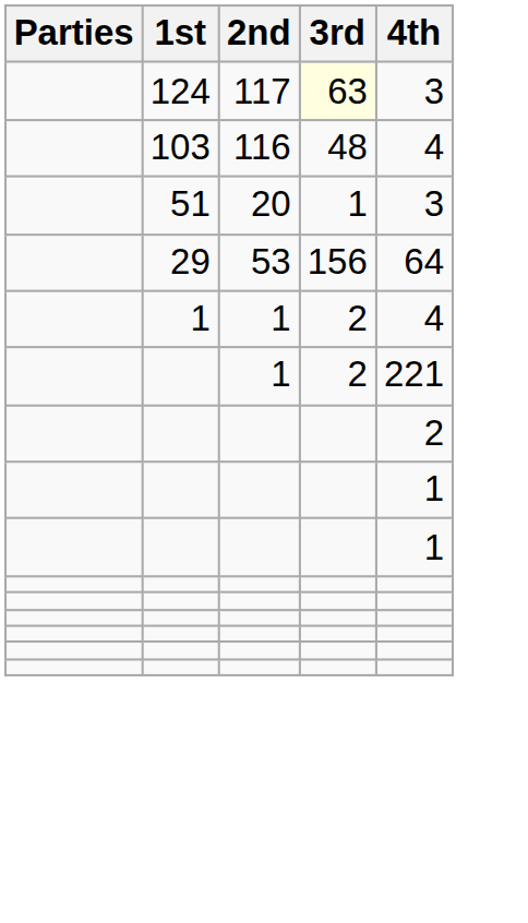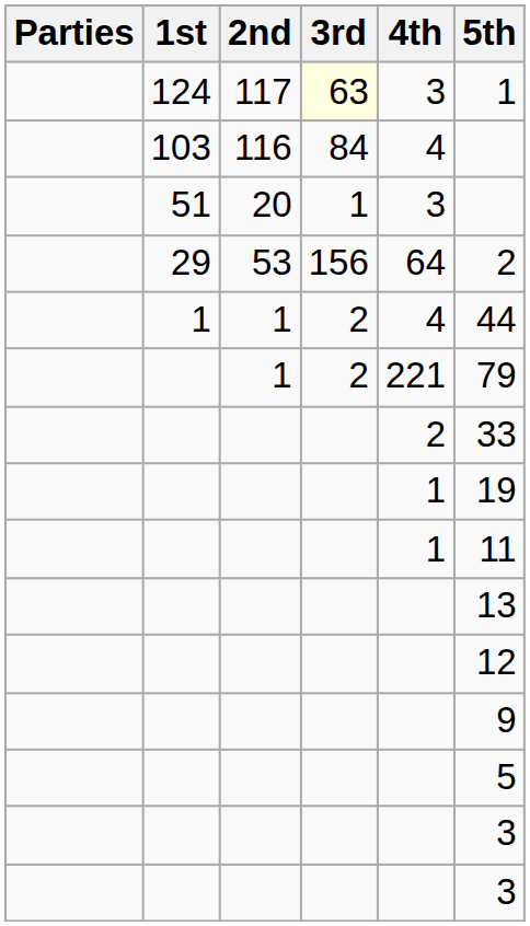 <table class="wikitable" style="text-align:right;">
 <tr>
 <th style="text-align:left;">Parties</th>
 <th>1st</th>
 <th>2nd</th>
 <th>3rd</th>
 <th>4th</th>
+<th>5th</th>
 </tr>
 <tr>
 <td style="text-align:left;"></td>
 <td>124</td>
 <td>117</td>
 <td style="background: lightyellow;">63</td>
 <td>3</td>
+<td>1</td>
 </tr>
 <tr>
 <td style="text-align:left;"></td>
 <td>103</td>
 <td>116</td>
-<td>48</td>
+<td>84</td>
 <td>4</td>
+<td></td>
 </tr>
 <tr>
 <td style="text-align:left;"></td>
 <td>51</td>
 <td>20</td>
 <td>1</td>
 <td>3</td>
+<td></td>
 </tr>
 <tr>
 <td style="text-align:left;"></td>
 <td>29</td>
 <td>53</td>
 <td>156</td>
 <td>64</td>
+<td>2</td>
 </tr>
 <tr>
 <td style="text-align:left;"></td>
 <td>1</td>
 <td>1</td>
 <td>2</td>
 <td>4</td>
+<td>44</td>
 </tr>
 <tr>
 <td style="text-align:left;"></td>
 <td></td>
 <td>1</td>
 <td>2</td>
 <td>221</td>
+<td>79</td>
 </tr>
 <tr>
 <td style="text-align:left;"></td>
 <td></td>
 <td></td>
 <td></td>
 <td>2</td>
+<td>33</td>
 </tr>
 <tr>
 <td style="text-align:left;"></td>
 <td></td>
 <td></td>
 <td></td>
 <td>1</td>
+<td>19</td>
 </tr>
 <tr>
 <td style="text-align:left;"></td>
 <td></td>
 <td></td>
 <td></td>
 <td>1</td>
+<td>11</td>
 </tr>
 <tr>
 <td style="text-align:left;"></td>
 <td></td>
 <td></td>
 <td></td>
 <td></td>
+<td>13</td>
 </tr>
 <tr>
 <td style="text-align:left;"></td>
 <td></td>
 <td></td>
 <td></td>
 <td></td>
+<td>12</td>
 </tr>
 <tr>
 <td style="text-align:left;"></td>
 <td></td>
 <td></td>
 <td></td>
 <td></td>
+<td>9</td>
 </tr>
 <tr>
 <td style="text-align:left;"></td>
 <td></td>
 <td></td>
 <td></td>
 <td></td>
+<td>5</td>
 </tr>
 <tr>
 <td style="text-align:left;"></td>
 <td></td>
 <td></td>
 <td></td>
 <td></td>
+<td>3</td>
 </tr>
 <tr>
 <td style="text-align:left;"></td>
 <td></td>
 <td></td>
 <td></td>
 <td></td>
+<td>3</td>
 </tr>
 </table>
